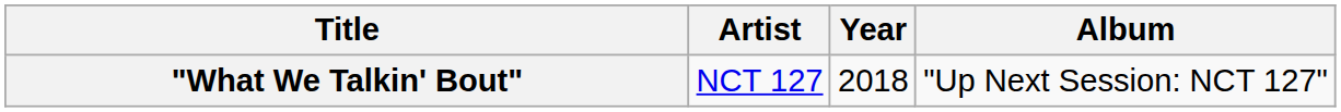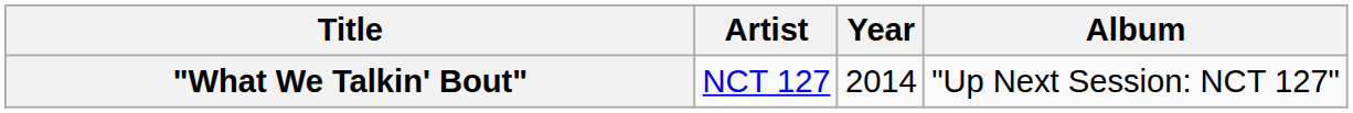 <table class="wikitable plainrowheaders" style="text-align:center;">
 <tr>
 <th scope="col" style="width:21em;">Title</th>
 <th scope="col">Artist</th>
 <th scope="col">Year</th>
 <th scope="col">Album</th>
 </tr>
 <tr>
 <th scope="row">"What We Talkin' Bout"</th>
 <td rowspan="4"><a href='#'>NCT 127</a></td>
-<td>2018</td>
+<td>2014</td>
 <td rowspan="4">"Up Next Session: NCT 127"</td>
 </tr>
 </table>
